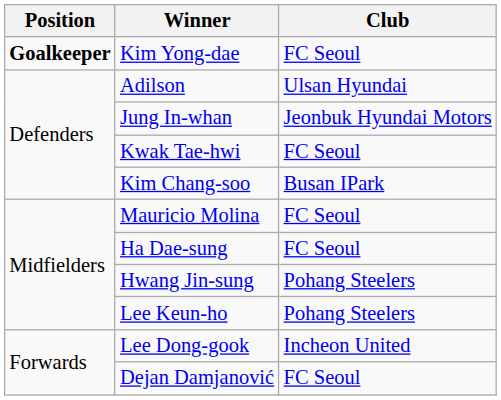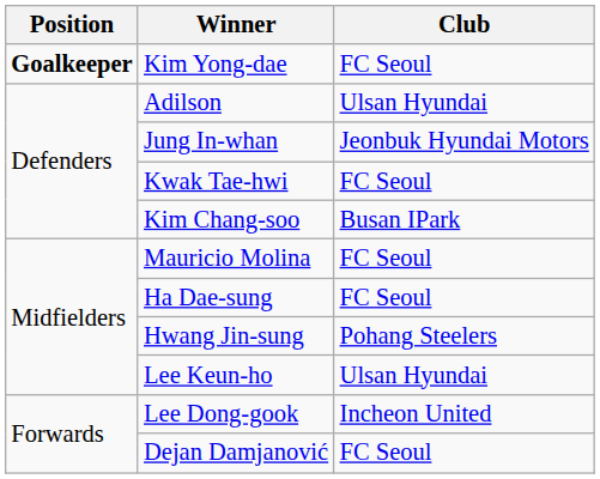 <table class="wikitable">
 <tr>
 <th>Position</th>
 <th>Winner</th>
 <th>Club</th>
 </tr>
 <tr>
 <td><strong>Goalkeeper</strong></td>
 <td> <a href='#'>Kim Yong-dae</a></td>
 <td><a href='#'>FC Seoul</a></td>
 </tr>
 <tr>
 <td rowspan="4">Defenders</td>
 <td> <a href='#'>Adilson</a></td>
 <td><a href='#'>Ulsan Hyundai</a></td>
 </tr>
 <tr>
 <td> <a href='#'>Jung In-whan</a></td>
 <td><a href='#'>Jeonbuk Hyundai Motors</a></td>
 </tr>
 <tr>
 <td> <a href='#'>Kwak Tae-hwi</a></td>
 <td><a href='#'>FC Seoul</a></td>
 </tr>
 <tr>
 <td> <a href='#'>Kim Chang-soo</a></td>
 <td><a href='#'>Busan IPark</a></td>
 </tr>
 <tr>
 <td rowspan="4">Midfielders</td>
 <td> <a href='#'>Mauricio Molina</a></td>
 <td><a href='#'>FC Seoul</a></td>
 </tr>
 <tr>
 <td> <a href='#'>Ha Dae-sung</a></td>
 <td><a href='#'>FC Seoul</a></td>
 </tr>
 <tr>
 <td> <a href='#'>Hwang Jin-sung</a></td>
 <td><a href='#'>Pohang Steelers</a></td>
 </tr>
 <tr>
 <td> <a href='#'>Lee Keun-ho</a></td>
-<td><a href='#'>Pohang Steelers</a></td>
+<td><a href='#'>Ulsan Hyundai</a></td>
 </tr>
 <tr>
 <td rowspan="2">Forwards</td>
 <td> <a href='#'>Lee Dong-gook</a></td>
 <td><a href='#'>Incheon United</a></td>
 </tr>
 <tr>
 <td> <a href='#'>Dejan Damjanović</a></td>
 <td><a href='#'>FC Seoul</a></td>
 </tr>
 </table>
